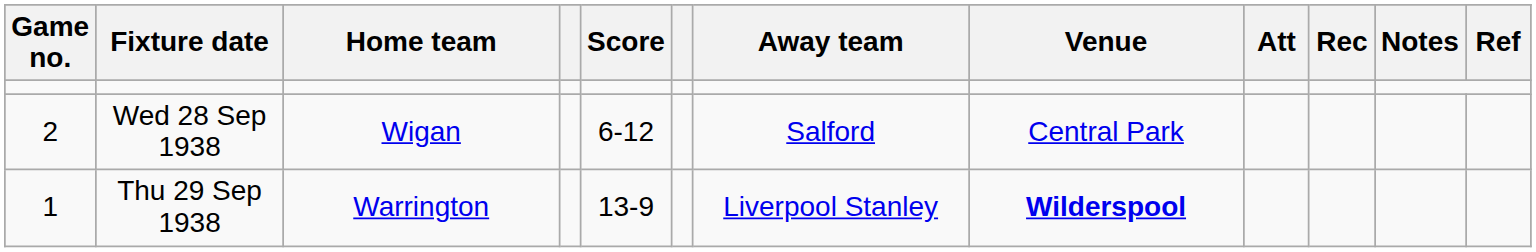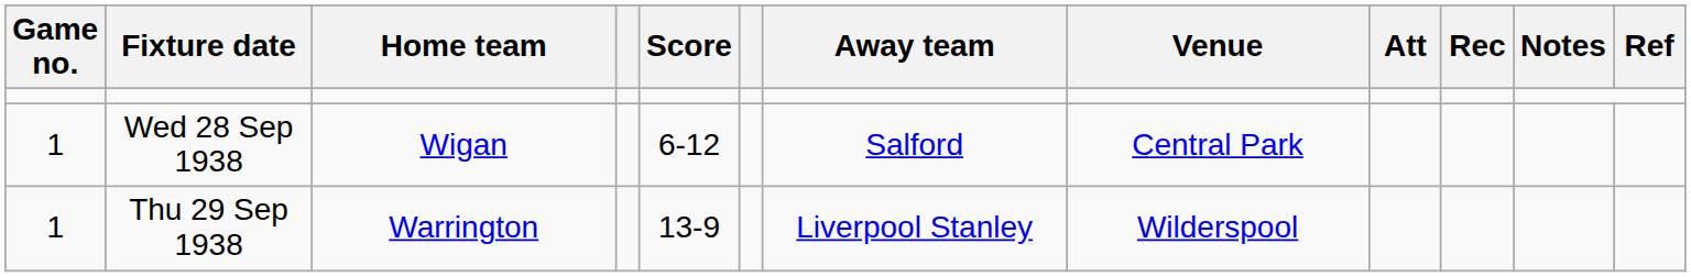 <table class="wikitable" style="text-align:center;">
 <tr>
 <th width=20 abbr="No">Game no.</th>
 <th width=100 abbr="Date">Fixture date</th>
 <th width=150 abbr="Home team">Home team</th>
 <th width=5 abbr="space"></th>
 <th width=20 abbr="Score">Score</th>
 <th width=5 abbr="space"></th>
 <th width=150 abbr="Away team">Away team</th>
 <th width=150 abbr="Venue">Venue</th>
 <th width=30 abbr="Att">Att</th>
 <th width=30 abbr="Rec">Rec</th>
 <th width=20 abbr="Notes">Notes</th>
 <th width=30 abbr="Ref">Ref</th>
 </tr>
 <tr>
 <td></td>
 <td></td>
 <td></td>
 <td></td>
 <td></td>
 <td></td>
 <td></td>
 <td></td>
 <td></td>
 <td></td>
 </tr>
 <tr>
-<td>2</td>
+<td>1</td>
 <td>Wed 28 Sep 1938</td>
 <td><a href='#'>Wigan</a></td>
 <td></td>
 <td>6-12</td>
 <td></td>
 <td><a href='#'>Salford</a></td>
 <td><a href='#'>Central Park</a></td>
 <td></td>
 <td></td>
 <td></td>
 <td></td>
 </tr>
 <tr>
 <td>1</td>
 <td>Thu 29 Sep 1938</td>
 <td><a href='#'>Warrington</a></td>
 <td></td>
 <td>13-9</td>
 <td></td>
 <td><a href='#'>Liverpool Stanley</a></td>
-<td><strong><a href='#'>Wilderspool</a></strong></td>
+<td><a href='#'>Wilderspool</a></td>
 <td></td>
 <td></td>
 <td></td>
 <td></td>
 </tr>
 </table>
